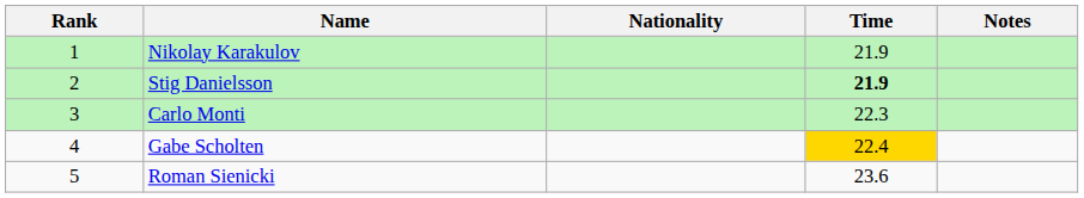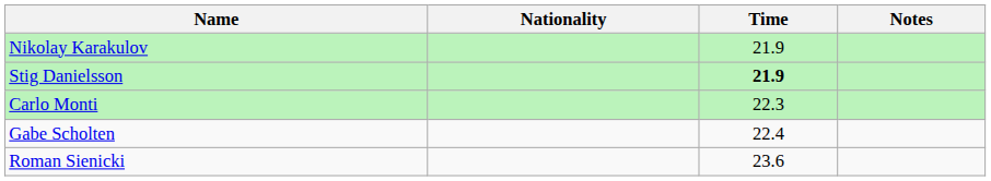 <table class="wikitable sortable" style="text-align:center;width: 55%">
 <tr>
-<th>Rank</th>
 <th>Name</th>
 <th>Nationality</th>
 <th>Time</th>
 <th>Notes</th>
 </tr>
 <tr bgcolor=bbf3bb>
-<td>1</td>
 <td align=left><a href='#'>Nikolay Karakulov</a></td>
 <td align=left></td>
 <td>21.9</td>
 <td></td>
 </tr>
 <tr bgcolor=bbf3bb>
-<td>2</td>
 <td align=left><a href='#'>Stig Danielsson</a></td>
 <td align=left></td>
 <td><strong>21.9</strong></td>
 <td></td>
 </tr>
 <tr bgcolor=bbf3bb>
-<td>3</td>
 <td align=left><a href='#'>Carlo Monti</a></td>
 <td align=left></td>
 <td>22.3</td>
 <td></td>
 </tr>
 <tr>
-<td>4</td>
 <td align=left><a href='#'>Gabe Scholten</a></td>
 <td align=left></td>
-<td style="background: gold;">22.4</td>
+<td>22.4</td>
 <td></td>
 </tr>
 <tr>
-<td>5</td>
 <td align=left><a href='#'>Roman Sienicki</a></td>
 <td align=left></td>
 <td>23.6</td>
 <td></td>
 </tr>
 </table>
